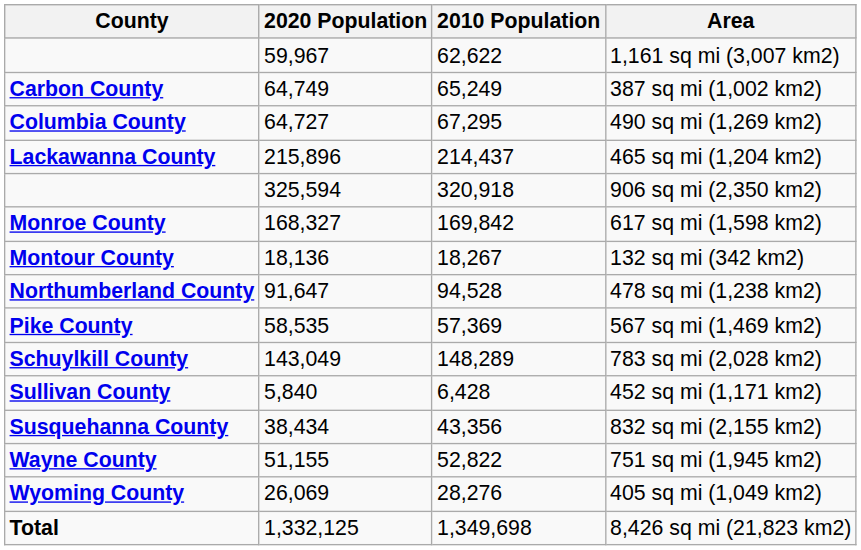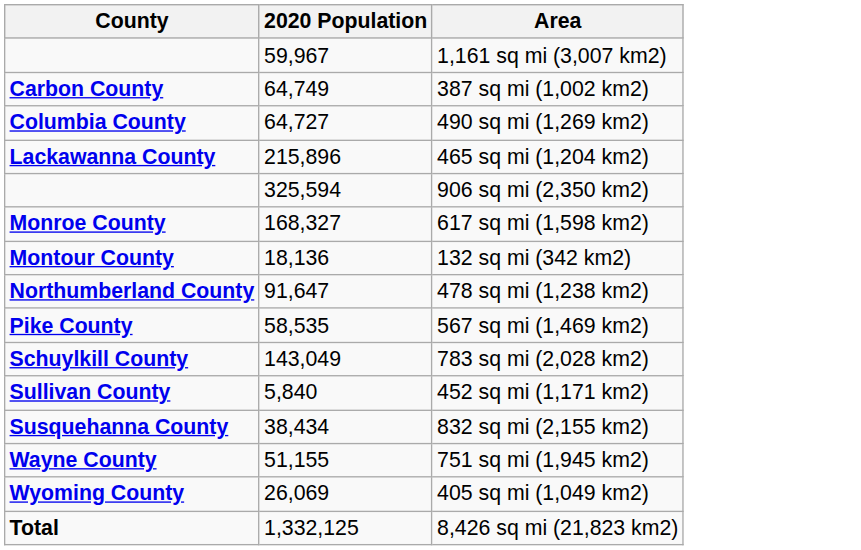 <table class=wikitable>
 <tr style="background:#ccc;">
 <th><strong>County</strong></th>
 <th><strong>2020 Population</strong></th>
-<th><strong>2010 Population</strong></th>
 <th><strong>Area</strong></th>
 </tr>
 <tr>
 <td><strong> </strong></td>
 <td>59,967</td>
-<td>62,622</td>
 <td>1,161 sq mi (3,007 km2)</td>
 </tr>
 <tr>
 <td><strong> <a href='#'>Carbon County</a></strong></td>
 <td>64,749</td>
-<td>65,249</td>
 <td>387 sq mi (1,002 km2)</td>
 </tr>
 <tr>
 <td><strong> <a href='#'>Columbia County</a></strong></td>
 <td>64,727</td>
-<td>67,295</td>
 <td>490 sq mi (1,269 km2)</td>
 </tr>
 <tr>
 <td><strong> <a href='#'>Lackawanna County</a></strong></td>
 <td>215,896</td>
-<td>214,437</td>
 <td>465 sq mi (1,204 km2)</td>
 </tr>
 <tr>
 <td><strong>  </strong></td>
 <td>325,594</td>
-<td>320,918</td>
 <td>906 sq mi (2,350 km2)</td>
 </tr>
 <tr>
 <td><strong> <a href='#'>Monroe County</a> </strong></td>
 <td>168,327</td>
-<td>169,842</td>
 <td>617 sq mi (1,598 km2)</td>
 </tr>
 <tr>
 <td><strong> <a href='#'>Montour County</a> </strong></td>
 <td>18,136</td>
-<td>18,267</td>
 <td>132 sq mi (342 km2)</td>
 </tr>
 <tr>
 <td><strong> <a href='#'>Northumberland County</a> </strong></td>
 <td>91,647</td>
-<td>94,528</td>
 <td>478 sq mi (1,238 km2)</td>
 </tr>
 <tr>
 <td><strong> <a href='#'>Pike County</a> </strong></td>
 <td>58,535</td>
-<td>57,369</td>
 <td>567 sq mi (1,469 km2)</td>
 </tr>
 <tr>
 <td><strong> <a href='#'>Schuylkill County</a> </strong></td>
 <td>143,049</td>
-<td>148,289</td>
 <td>783 sq mi (2,028 km2)</td>
 </tr>
 <tr>
 <td><strong> <a href='#'>Sullivan County</a> </strong></td>
 <td>5,840</td>
-<td>6,428</td>
 <td>452 sq mi (1,171 km2)</td>
 </tr>
 <tr>
 <td><strong> <a href='#'>Susquehanna County</a> </strong></td>
 <td>38,434</td>
-<td>43,356</td>
 <td>832 sq mi (2,155 km2)</td>
 </tr>
 <tr>
 <td><strong> <a href='#'>Wayne County</a> </strong></td>
 <td>51,155</td>
-<td>52,822</td>
 <td>751 sq mi (1,945 km2)</td>
 </tr>
 <tr>
 <td><strong> <a href='#'>Wyoming County</a> </strong></td>
 <td>26,069</td>
-<td>28,276</td>
 <td>405 sq mi (1,049 km2)</td>
 </tr>
 <tr>
 <td><strong>Total</strong></td>
 <td>1,332,125</td>
-<td>1,349,698</td>
 <td>8,426 sq mi (21,823 km2)</td>
 </tr>
 </table>
